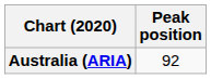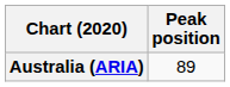 <table class="wikitable plainrowheaders" style="text-align:center;">
 <tr>
 <th scope="col">Chart (2020)</th>
 <th scope="col">Peak<br>position</th>
 </tr>
 <tr>
 <th scope="row">Australia (<a href='#'>ARIA</a>)</th>
-<td>92</td>
+<td>89</td>
 </tr>
 </table>
